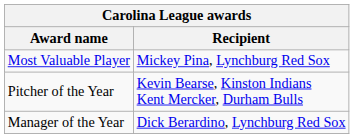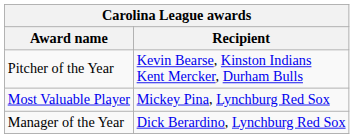 <table class="wikitable">
 <tr>
 <th colspan="2">Carolina League awards</th>
 </tr>
 <tr>
 <th>Award name</th>
 <th>Recipient</th>
 </tr>
 <tr>
+<td>Pitcher of the Year</td>
+<td><a href='#'>Kevin Bearse</a>, <a href='#'>Kinston Indians</a> <br> <a href='#'>Kent Mercker</a>, <a href='#'>Durham Bulls</a></td>
+</tr>
+<tr>
 <td><a href='#'>Most Valuable Player</a></td>
 <td><a href='#'>Mickey Pina</a>, <a href='#'>Lynchburg Red Sox</a></td>
-</tr>
-<tr>
-<td>Pitcher of the Year</td>
-<td><a href='#'>Kevin Bearse</a>, <a href='#'>Kinston Indians</a> <br> <a href='#'>Kent Mercker</a>, <a href='#'>Durham Bulls</a></td>
 </tr>
 <tr>
 <td>Manager of the Year</td>
 <td><a href='#'>Dick Berardino</a>, <a href='#'>Lynchburg Red Sox</a></td>
 </tr>
 </table>
